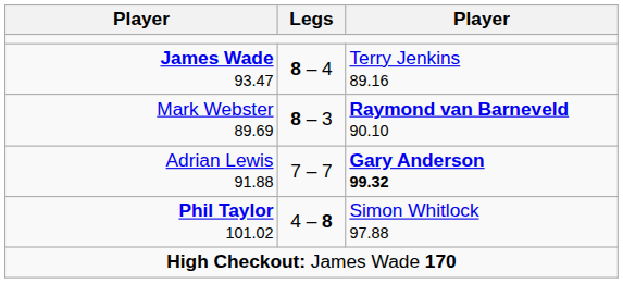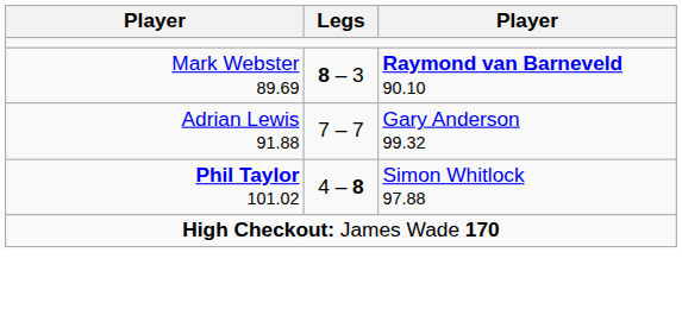 <table class=wikitable style="text-align:center">
 <tr>
 <th width=225>Player</th>
 <th width=50>Legs</th>
 <th width=225>Player</th>
 </tr>
 <tr align=center>
 <td colspan="3"></td>
 </tr>
 <tr align=left>
-<td align=right><strong><a href='#'>James Wade</a></strong>  <br> <small><span>93.47</span></small></td>
-<td align=center><strong>8</strong> – 4</td>
-<td> <a href='#'>Terry Jenkins</a> <br> <small><span>89.16</span></small></td>
-</tr>
-<tr align=left>
 <td align=right><a href='#'>Mark Webster</a>  <br> <small><span>89.69</span></small></td>
 <td align=center><strong>8</strong> – 3</td>
 <td> <strong><a href='#'>Raymond van Barneveld</a></strong> <br> <small><span>90.10</span></small></td>
 </tr>
 <tr align=left>
 <td align=right><a href='#'>Adrian Lewis</a>  <br> <small><span>91.88</span></small></td>
 <td align=center>7 – 7</td>
-<td><strong> <a href='#'>Gary Anderson</a> <br> <small><span>99.32</span></small></strong></td>
+<td> <a href='#'>Gary Anderson</a> <br> <small><span>99.32</span></small></td>
 </tr>
 <tr align=left>
 <td align=right><strong><a href='#'>Phil Taylor</a></strong>  <br> <small><span>101.02</span></small></td>
 <td align=center>4 – <strong>8</strong></td>
 <td> <a href='#'>Simon Whitlock</a> <br> <small><span>97.88</span></small></td>
 </tr>
 <tr align=center>
 <td colspan="3"><strong>High Checkout:</strong> James Wade <strong>170</strong></td>
 </tr>
 </table>
